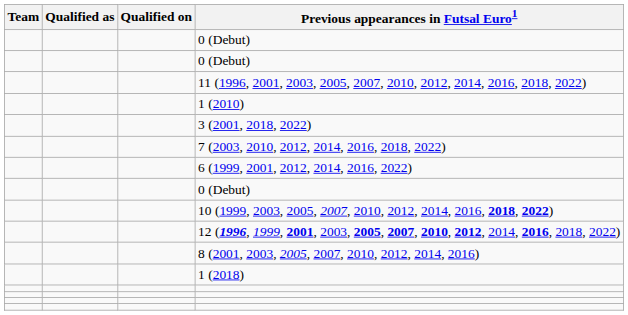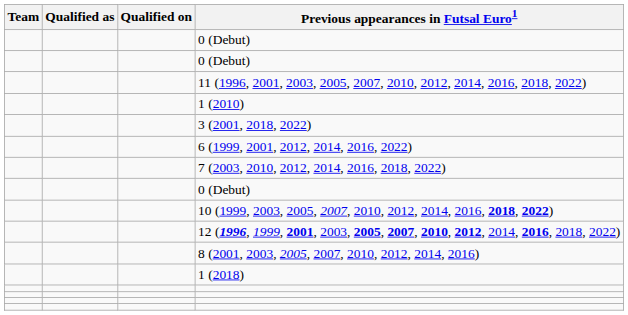 <table class="wikitable sortable">
 <tr>
 <th>Team</th>
 <th>Qualified as</th>
 <th>Qualified on</th>
 <th data-sort-type="number">Previous appearances in <a href='#'>Futsal Euro</a><sup><strong><a href='#'>1</a></strong></sup></th>
 </tr>
 <tr>
 <td></td>
 <td></td>
 <td></td>
 <td>0 (Debut)</td>
 </tr>
 <tr>
 <td></td>
 <td></td>
 <td></td>
 <td>0 (Debut)</td>
 </tr>
 <tr>
 <td></td>
 <td></td>
 <td></td>
 <td>11 (<a href='#'>1996</a>, <a href='#'>2001</a>, <a href='#'>2003</a>, <a href='#'>2005</a>, <a href='#'>2007</a>, <a href='#'>2010</a>, <a href='#'>2012</a>, <a href='#'>2014</a>, <a href='#'>2016</a>, <a href='#'>2018</a>, <a href='#'>2022</a>)</td>
 </tr>
 <tr>
 <td></td>
 <td></td>
 <td></td>
 <td>1 (<a href='#'>2010</a>)</td>
 </tr>
 <tr>
 <td></td>
 <td></td>
 <td></td>
 <td>3 (<a href='#'>2001</a>, <a href='#'>2018</a>, <a href='#'>2022</a>)</td>
 </tr>
 <tr>
 <td></td>
 <td></td>
 <td></td>
-<td>7 (<a href='#'>2003</a>, <a href='#'>2010</a>, <a href='#'>2012</a>, <a href='#'>2014</a>, <a href='#'>2016</a>, <a href='#'>2018</a>, <a href='#'>2022</a>)</td>
+<td>6 (<a href='#'>1999</a>, <a href='#'>2001</a>, <a href='#'>2012</a>, <a href='#'>2014</a>, <a href='#'>2016</a>, <a href='#'>2022</a>)</td>
 </tr>
 <tr>
 <td></td>
 <td></td>
 <td></td>
-<td>6 (<a href='#'>1999</a>, <a href='#'>2001</a>, <a href='#'>2012</a>, <a href='#'>2014</a>, <a href='#'>2016</a>, <a href='#'>2022</a>)</td>
+<td>7 (<a href='#'>2003</a>, <a href='#'>2010</a>, <a href='#'>2012</a>, <a href='#'>2014</a>, <a href='#'>2016</a>, <a href='#'>2018</a>, <a href='#'>2022</a>)</td>
 </tr>
 <tr>
 <td></td>
 <td></td>
 <td></td>
 <td>0 (Debut)</td>
 </tr>
 <tr>
 <td></td>
 <td></td>
 <td></td>
 <td>10 (<a href='#'>1999</a>, <a href='#'>2003</a>, <a href='#'>2005</a>, <em><a href='#'>2007</a></em>, <a href='#'>2010</a>, <a href='#'>2012</a>, <a href='#'>2014</a>, <a href='#'>2016</a>, <strong><a href='#'>2018</a></strong>, <strong><a href='#'>2022</a></strong>)</td>
 </tr>
 <tr>
 <td></td>
 <td></td>
 <td></td>
 <td>12 (<strong><em><a href='#'>1996</a></em></strong>, <em><a href='#'>1999</a></em>, <strong><a href='#'>2001</a></strong>, <a href='#'>2003</a>, <strong><a href='#'>2005</a></strong>, <strong><a href='#'>2007</a></strong>, <strong><a href='#'>2010</a></strong>, <strong><a href='#'>2012</a></strong>, <a href='#'>2014</a>, <strong><a href='#'>2016</a></strong>, <a href='#'>2018</a>, <a href='#'>2022</a>)</td>
 </tr>
 <tr>
 <td></td>
 <td></td>
 <td></td>
 <td>8 (<a href='#'>2001</a>, <a href='#'>2003</a>, <em><a href='#'>2005</a></em>, <a href='#'>2007</a>, <a href='#'>2010</a>, <a href='#'>2012</a>, <a href='#'>2014</a>, <a href='#'>2016</a>)</td>
 </tr>
 <tr>
 <td></td>
 <td></td>
 <td></td>
 <td>1 (<a href='#'>2018</a>)</td>
 </tr>
 <tr>
 <td></td>
 <td></td>
 <td></td>
 <td></td>
 </tr>
 <tr>
 <td></td>
 <td></td>
 <td></td>
 <td></td>
 </tr>
 <tr>
 <td></td>
 <td></td>
 <td></td>
 <td></td>
 </tr>
 <tr>
 <td></td>
 <td></td>
 <td></td>
 <td></td>
 </tr>
 </table>
